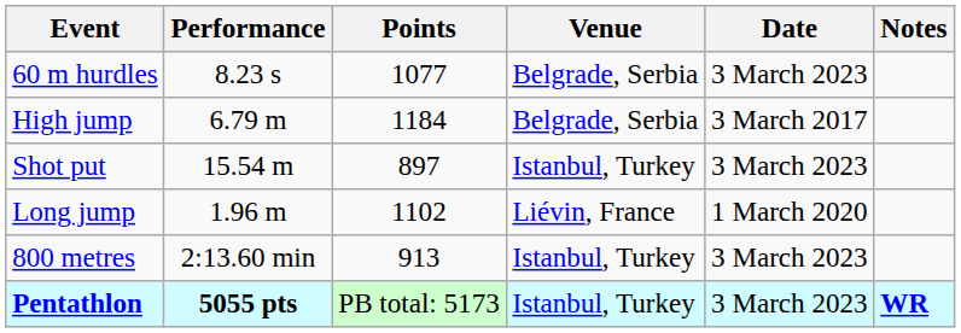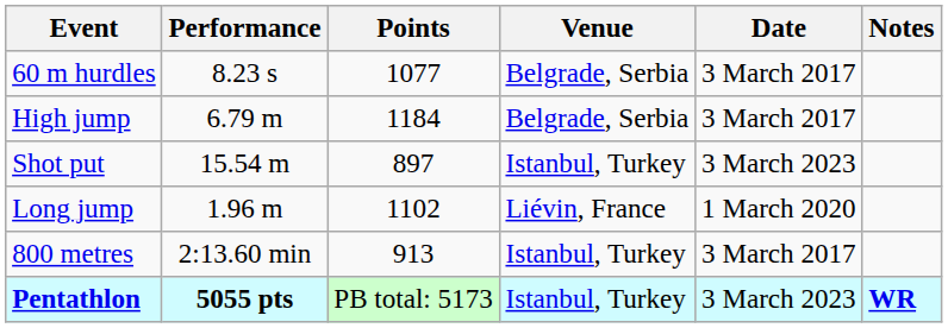 <table class="wikitable" style="font-size: 95%;">
 <tr>
 <th scope=col>Event</th>
 <th scope=col>Performance</th>
 <th scope=col>Points</th>
 <th scope=col>Venue</th>
 <th scope=col>Date</th>
 <th scope=col>Notes</th>
 </tr>
 <tr>
 <td><a href='#'>60 m hurdles</a></td>
 <td align=center>8.23 s</td>
 <td align=center>1077</td>
 <td><a href='#'>Belgrade</a>, Serbia</td>
-<td align=right>3 March 2023</td>
+<td align=right>3 March 2017</td>
 <td></td>
 </tr>
 <tr>
 <td><a href='#'>High jump</a></td>
 <td align=center>6.79 m</td>
 <td align=center>1184</td>
 <td><a href='#'>Belgrade</a>, Serbia</td>
 <td align=right>3 March 2017</td>
 <td></td>
 </tr>
 <tr>
 <td><a href='#'>Shot put</a></td>
 <td align=center>15.54 m</td>
 <td align=center>897</td>
 <td><a href='#'>Istanbul</a>, Turkey</td>
 <td align=right>3 March 2023</td>
 <td></td>
 </tr>
 <tr>
 <td><a href='#'>Long jump</a></td>
 <td align=center>1.96 m</td>
 <td align=center>1102</td>
 <td><a href='#'>Liévin</a>, France</td>
 <td align=right>1 March 2020</td>
 <td><strong></strong></td>
 </tr>
 <tr>
 <td><a href='#'>800 metres</a></td>
 <td align=center>2:13.60 min</td>
 <td align=center>913</td>
 <td><a href='#'>Istanbul</a>, Turkey</td>
-<td align=right>3 March 2023</td>
+<td align=right>3 March 2017</td>
 <td></td>
 </tr>
 <tr bgcolor=#cffcff>
 <td><strong><a href='#'>Pentathlon</a></strong></td>
 <td align=center><strong>5055 pts</strong></td>
 <td align=center bgcolor=#ccffcc>PB total: 5173</td>
 <td><a href='#'>Istanbul</a>, Turkey</td>
 <td align=right>3 March 2023</td>
 <td><strong><a href='#'>WR</a></strong></td>
 </tr>
 </table>
